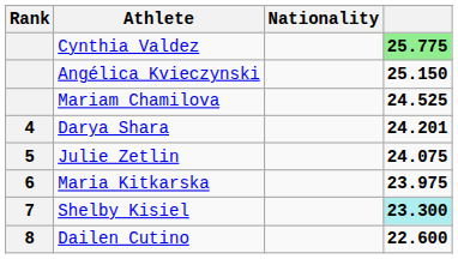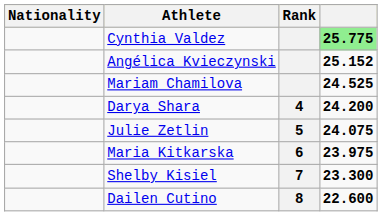 <table class="wikitable sortable" style="text-align:left">
 <tr bgcolor=fffcaf>
+<th scope=col>Nationality</th>
+<th scope=col>Athlete</th>
 <th scope=col>Rank</th>
-<th scope=col>Athlete</th>
-<th scope=col>Nationality</th>
 <th scope=col></th>
 </tr>
 <tr>
+<td></td>
+<td align=left><a href='#'>Cynthia Valdez</a></td>
 <th scope=row></th>
-<td align=left><a href='#'>Cynthia Valdez</a></td>
-<td></td>
 <td style="background: lightgreen;"><strong>25.775</strong></td>
 </tr>
 <tr>
+<td></td>
+<td align=left><a href='#'>Angélica Kvieczynski</a></td>
 <th scope=row></th>
-<td align=left><a href='#'>Angélica Kvieczynski</a></td>
-<td></td>
-<td><strong>25.150</strong></td>
+<td><strong>25.152</strong></td>
 </tr>
 <tr>
+<td></td>
+<td align=left><a href='#'>Mariam Chamilova</a></td>
 <th scope=row></th>
-<td align=left><a href='#'>Mariam Chamilova</a></td>
-<td></td>
 <td><strong>24.525</strong></td>
 </tr>
 <tr>
+<td></td>
+<td align=left><a href='#'>Darya Shara</a></td>
 <th scope=row>4</th>
-<td align=left><a href='#'>Darya Shara</a></td>
-<td></td>
-<td><strong>24.201</strong></td>
+<td><strong>24.200</strong></td>
 </tr>
 <tr>
+<td></td>
+<td align=left><a href='#'>Julie Zetlin</a></td>
 <th scope=row>5</th>
-<td align=left><a href='#'>Julie Zetlin</a></td>
-<td></td>
 <td><strong>24.075</strong></td>
 </tr>
 <tr>
+<td></td>
+<td align=left><a href='#'>Maria Kitkarska</a></td>
 <th scope=row>6</th>
-<td align=left><a href='#'>Maria Kitkarska</a></td>
-<td></td>
 <td><strong>23.975</strong></td>
 </tr>
 <tr>
+<td></td>
+<td align=lef><a href='#'>Shelby Kisiel</a></td>
 <th scope=row>7</th>
-<td align=lef><a href='#'>Shelby Kisiel</a></td>
-<td></td>
-<td style="background: paleturquoise;"><strong>23.300</strong></td>
+<td><strong>23.300</strong></td>
 </tr>
 <tr>
+<td></td>
+<td align=left><a href='#'>Dailen Cutino</a></td>
 <th scope=row>8</th>
-<td align=left><a href='#'>Dailen Cutino</a></td>
-<td></td>
 <td><strong>22.600</strong></td>
 </tr>
 </table>
